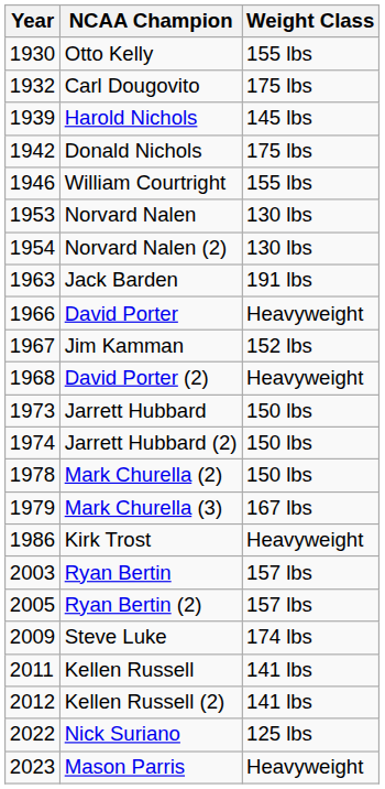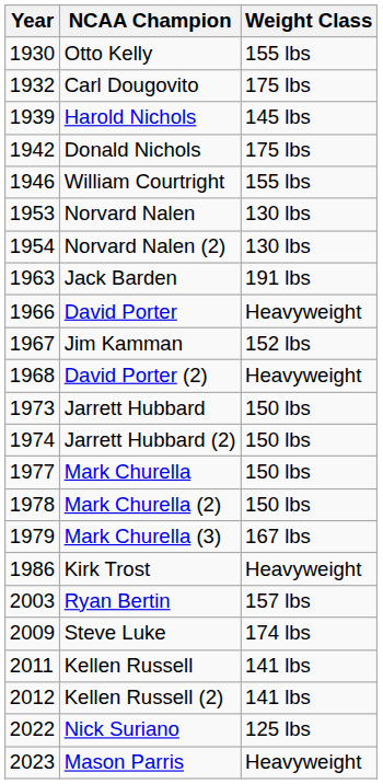 <table class="wikitable">
 <tr>
 <th>Year</th>
 <th>NCAA Champion</th>
 <th>Weight Class</th>
 </tr>
 <tr>
 <td>1930</td>
 <td>Otto Kelly</td>
 <td>155 lbs</td>
 </tr>
 <tr>
 <td>1932</td>
 <td>Carl Dougovito</td>
 <td>175 lbs</td>
 </tr>
 <tr>
 <td>1939</td>
 <td><a href='#'>Harold Nichols</a></td>
 <td>145 lbs</td>
 </tr>
 <tr>
 <td>1942</td>
 <td>Donald Nichols</td>
 <td>175 lbs</td>
 </tr>
 <tr>
 <td>1946</td>
 <td>William Courtright</td>
 <td>155 lbs</td>
 </tr>
 <tr>
 <td>1953</td>
 <td>Norvard Nalen</td>
 <td>130 lbs</td>
 </tr>
 <tr>
 <td>1954</td>
 <td>Norvard Nalen (2)</td>
 <td>130 lbs</td>
 </tr>
 <tr>
 <td>1963</td>
 <td>Jack Barden</td>
 <td>191 lbs</td>
 </tr>
 <tr>
 <td>1966</td>
 <td><a href='#'>David Porter</a></td>
 <td>Heavyweight</td>
 </tr>
 <tr>
 <td>1967</td>
 <td>Jim Kamman</td>
 <td>152 lbs</td>
 </tr>
 <tr>
 <td>1968</td>
 <td><a href='#'>David Porter</a> (2)</td>
 <td>Heavyweight</td>
 </tr>
 <tr>
 <td>1973</td>
 <td>Jarrett Hubbard</td>
 <td>150 lbs</td>
 </tr>
 <tr>
 <td>1974</td>
 <td>Jarrett Hubbard (2)</td>
 <td>150 lbs</td>
 </tr>
 <tr>
+<td>1977</td>
+<td><a href='#'>Mark Churella</a></td>
+<td>150 lbs</td>
+</tr>
+<tr>
 <td>1978</td>
 <td><a href='#'>Mark Churella</a> (2)</td>
 <td>150 lbs</td>
 </tr>
 <tr>
 <td>1979</td>
 <td><a href='#'>Mark Churella</a> (3)</td>
 <td>167 lbs</td>
 </tr>
 <tr>
 <td>1986</td>
 <td>Kirk Trost</td>
 <td>Heavyweight</td>
 </tr>
 <tr>
 <td>2003</td>
 <td><a href='#'>Ryan Bertin</a></td>
-<td>157 lbs</td>
-</tr>
-<tr>
-<td>2005</td>
-<td><a href='#'>Ryan Bertin</a> (2)</td>
 <td>157 lbs</td>
 </tr>
 <tr>
 <td>2009</td>
 <td>Steve Luke</td>
 <td>174 lbs</td>
 </tr>
 <tr>
 <td>2011</td>
 <td>Kellen Russell</td>
 <td>141 lbs</td>
 </tr>
 <tr>
 <td>2012</td>
 <td>Kellen Russell (2)</td>
 <td>141 lbs</td>
 </tr>
 <tr>
 <td>2022</td>
 <td><a href='#'>Nick Suriano</a></td>
 <td>125 lbs</td>
 </tr>
 <tr>
 <td>2023</td>
 <td><a href='#'>Mason Parris</a></td>
 <td>Heavyweight</td>
 </tr>
 </table>
